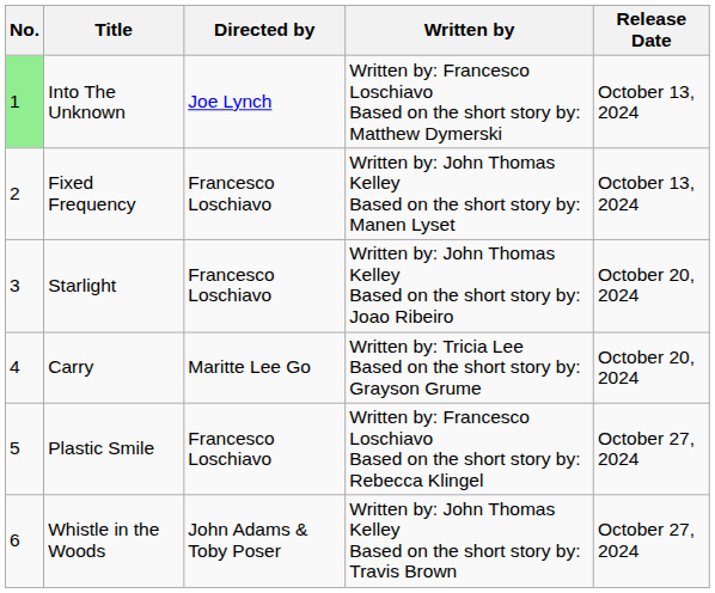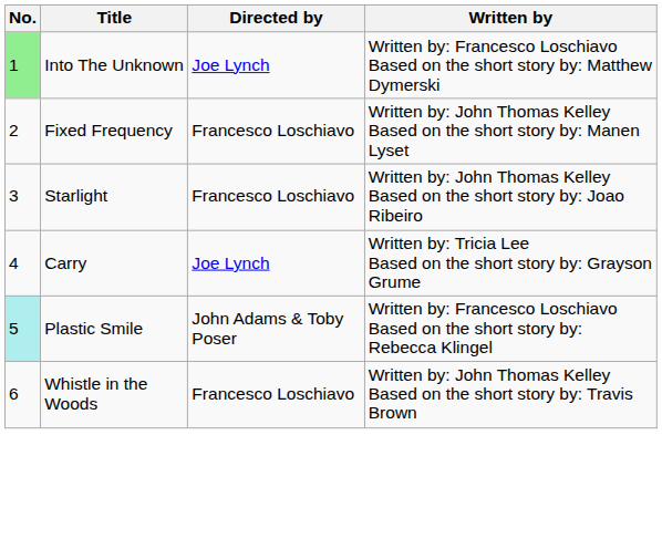 <table class="wikitable">
 <tr>
 <th>No.</th>
 <th>Title</th>
 <th>Directed by</th>
 <th>Written by</th>
-<th>Release Date</th>
 </tr>
 <tr>
 <td style="background: lightgreen;">1</td>
 <td>Into The Unknown</td>
 <td><a href='#'>Joe Lynch</a></td>
 <td>Written by: Francesco Loschiavo<br>Based on the short story by: Matthew Dymerski</td>
-<td>October 13, 2024</td>
 </tr>
 <tr>
 <td>2</td>
 <td>Fixed Frequency</td>
 <td>Francesco Loschiavo</td>
 <td>Written by: John Thomas Kelley<br>Based on the short story by: Manen Lyset</td>
-<td>October 13, 2024</td>
 </tr>
 <tr>
 <td>3</td>
 <td>Starlight</td>
 <td>Francesco Loschiavo</td>
 <td>Written by: John Thomas Kelley<br>Based on the short story by: Joao Ribeiro</td>
-<td>October 20, 2024</td>
 </tr>
 <tr>
 <td>4</td>
 <td>Carry</td>
-<td>Maritte Lee Go</td>
+<td><a href='#'>Joe Lynch</a></td>
 <td>Written by: Tricia Lee<br>Based on the short story by: Grayson Grume</td>
-<td>October 20, 2024</td>
 </tr>
 <tr>
-<td>5</td>
+<td style="background: paleturquoise;">5</td>
 <td>Plastic Smile</td>
-<td>Francesco Loschiavo</td>
+<td>John Adams & Toby Poser</td>
 <td>Written by: Francesco Loschiavo<br>Based on the short story by: Rebecca Klingel</td>
-<td>October 27, 2024</td>
 </tr>
 <tr>
 <td>6</td>
 <td>Whistle in the Woods</td>
-<td>John Adams & Toby Poser</td>
+<td>Francesco Loschiavo</td>
 <td>Written by: John Thomas Kelley<br>Based on the short story by: Travis Brown</td>
-<td>October 27, 2024</td>
 </tr>
 </table>
